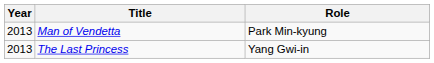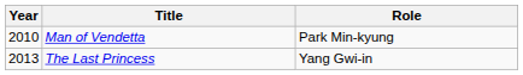 <table class="wikitable" style="width:600px">
 <tr>
 <th width=10>Year</th>
 <th>Title</th>
 <th>Role</th>
 </tr>
 <tr>
-<td>2013</td>
+<td>2010</td>
 <td><em><a href='#'>Man of Vendetta</a></em></td>
 <td>Park Min-kyung</td>
 </tr>
 <tr>
 <td>2013</td>
 <td><em><a href='#'>The Last Princess</a></em></td>
 <td>Yang Gwi-in</td>
 </tr>
 </table>
